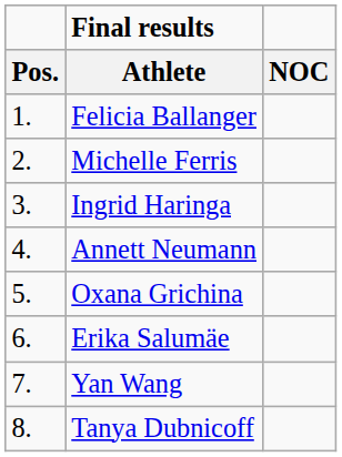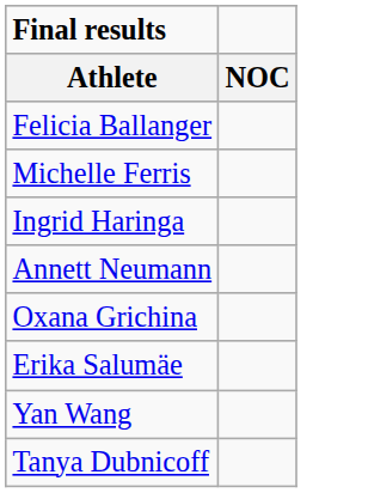 <table class="wikitable" style="font-size:95%;">
 <tr>
-<td></td>
 <td><strong>Final results</strong></td>
 <td></td>
 </tr>
 <tr>
-<th>Pos.</th>
 <th>Athlete</th>
 <th>NOC</th>
 </tr>
 <tr>
-<td>1.</td>
 <td><a href='#'>Felicia Ballanger</a></td>
 <td></td>
 </tr>
 <tr>
-<td>2.</td>
 <td><a href='#'>Michelle Ferris</a></td>
 <td></td>
 </tr>
 <tr>
-<td>3.</td>
 <td><a href='#'>Ingrid Haringa</a></td>
 <td></td>
 </tr>
 <tr>
-<td>4.</td>
 <td><a href='#'>Annett Neumann</a></td>
 <td></td>
 </tr>
 <tr>
-<td>5.</td>
 <td><a href='#'>Oxana Grichina</a></td>
 <td></td>
 </tr>
 <tr>
-<td>6.</td>
 <td><a href='#'>Erika Salumäe</a></td>
 <td></td>
 </tr>
 <tr>
-<td>7.</td>
 <td><a href='#'>Yan Wang</a></td>
 <td></td>
 </tr>
 <tr>
-<td>8.</td>
 <td><a href='#'>Tanya Dubnicoff</a></td>
 <td></td>
 </tr>
 </table>
